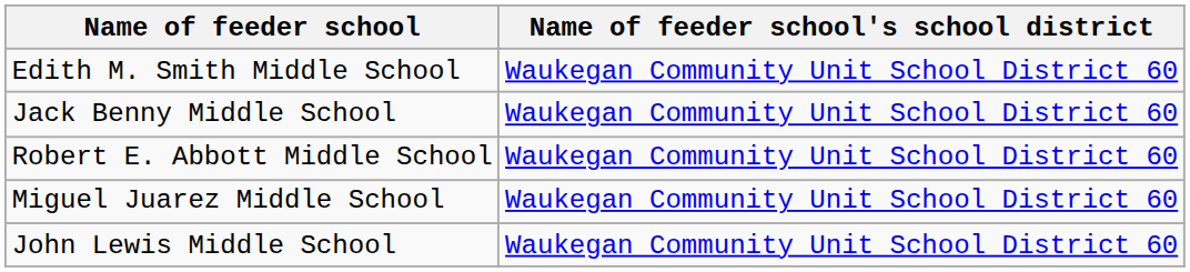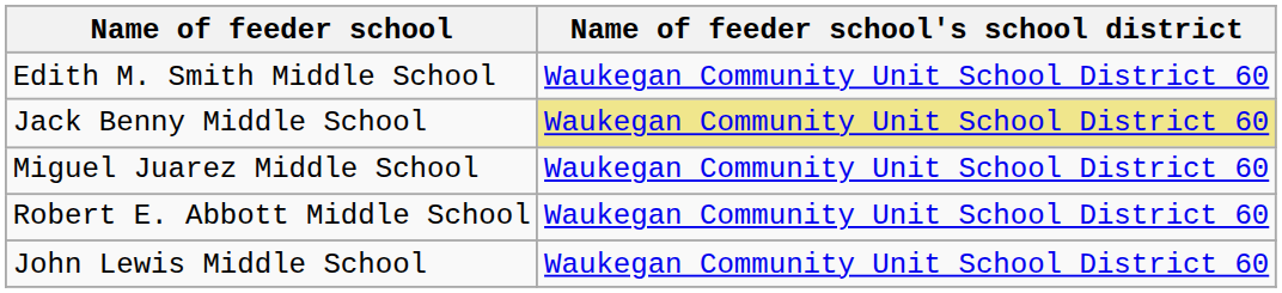 <table class="wikitable sortable">
 <tr>
 <th align="left">Name of feeder school</th>
 <th>Name of feeder school's school district</th>
 </tr>
 <tr>
 <td>Edith M. Smith Middle School</td>
 <td style="text-align:center;"><a href='#'>Waukegan Community Unit School District 60</a></td>
 </tr>
 <tr>
 <td>Jack Benny Middle School</td>
+<td style="background: khaki; text-align:center;"><a href='#'>Waukegan Community Unit School District 60</a></td>
+</tr>
+<tr>
+<td>Miguel Juarez Middle School</td>
 <td style="text-align:center;"><a href='#'>Waukegan Community Unit School District 60</a></td>
 </tr>
 <tr>
 <td>Robert E. Abbott Middle School</td>
 <td style="text-align:center;"><a href='#'>Waukegan Community Unit School District 60</a></td>
 </tr>
 <tr>
-<td>Miguel Juarez Middle School</td>
-<td style="text-align:center;"><a href='#'>Waukegan Community Unit School District 60</a></td>
-</tr>
-<tr>
 <td>John Lewis Middle School</td>
 <td style="text-align:center;"><a href='#'>Waukegan Community Unit School District 60</a></td>
 </tr>
 </table>
